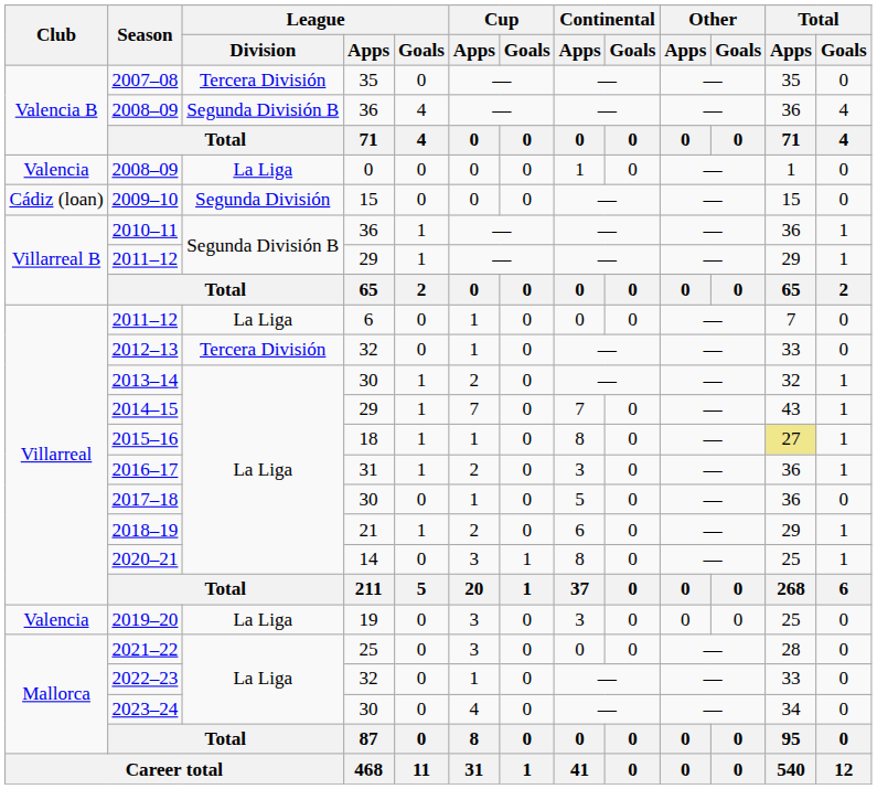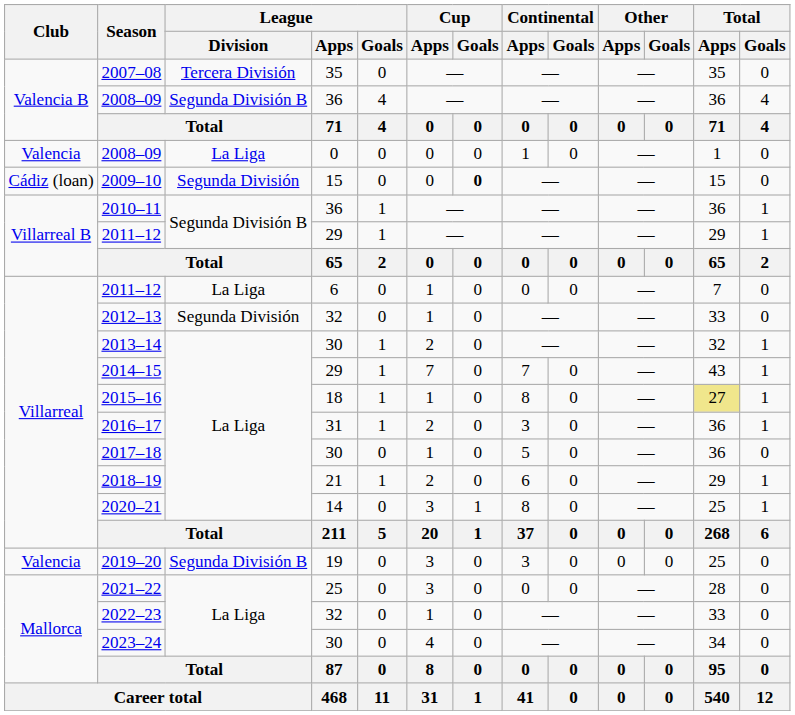 <table class="wikitable" style="text-align:center">
 <tr>
 <th rowspan="2">Club</th>
 <th rowspan="2">Season</th>
 <th colspan="3">League</th>
 <th colspan="2">Cup</th>
 <th colspan="2">Continental</th>
 <th colspan="2">Other</th>
 <th colspan="2">Total</th>
 </tr>
 <tr>
 <th>Division</th>
 <th>Apps</th>
 <th>Goals</th>
 <th>Apps</th>
 <th>Goals</th>
 <th>Apps</th>
 <th>Goals</th>
 <th>Apps</th>
 <th>Goals</th>
 <th>Apps</th>
 <th>Goals</th>
 </tr>
 <tr>
 <td rowspan="3"><a href='#'>Valencia B</a></td>
 <td><a href='#'>2007–08</a></td>
 <td><a href='#'>Tercera División</a></td>
 <td>35</td>
 <td>0</td>
 <td colspan="2">—</td>
 <td colspan="2">—</td>
 <td colspan="2">—</td>
 <td>35</td>
 <td>0</td>
 </tr>
 <tr>
 <td><a href='#'>2008–09</a></td>
 <td><a href='#'>Segunda División B</a></td>
 <td>36</td>
 <td>4</td>
 <td colspan="2">—</td>
 <td colspan="2">—</td>
 <td colspan="2">—</td>
 <td>36</td>
 <td>4</td>
 </tr>
 <tr>
 <th colspan="2">Total</th>
 <th>71</th>
 <th>4</th>
 <th>0</th>
 <th>0</th>
 <th>0</th>
 <th>0</th>
 <th>0</th>
 <th>0</th>
 <th>71</th>
 <th>4</th>
 </tr>
 <tr>
 <td><a href='#'>Valencia</a></td>
 <td><a href='#'>2008–09</a></td>
 <td><a href='#'>La Liga</a></td>
 <td>0</td>
 <td>0</td>
 <td>0</td>
 <td>0</td>
 <td>1</td>
 <td>0</td>
 <td colspan="2">—</td>
 <td>1</td>
 <td>0</td>
 </tr>
 <tr>
 <td><a href='#'>Cádiz</a> (loan)</td>
 <td><a href='#'>2009–10</a></td>
 <td><a href='#'>Segunda División</a></td>
 <td>15</td>
 <td>0</td>
 <td>0</td>
-<td>0</td>
+<td><strong>0</strong></td>
 <td colspan="2">—</td>
 <td colspan="2">—</td>
 <td>15</td>
 <td>0</td>
 </tr>
 <tr>
 <td rowspan="3"><a href='#'>Villarreal B</a></td>
 <td><a href='#'>2010–11</a></td>
 <td rowspan="2">Segunda División B</td>
 <td>36</td>
 <td>1</td>
 <td colspan="2">—</td>
 <td colspan="2">—</td>
 <td colspan="2">—</td>
 <td>36</td>
 <td>1</td>
 </tr>
 <tr>
 <td><a href='#'>2011–12</a></td>
 <td>29</td>
 <td>1</td>
 <td colspan="2">—</td>
 <td colspan="2">—</td>
 <td colspan="2">—</td>
 <td>29</td>
 <td>1</td>
 </tr>
 <tr>
 <th colspan="2">Total</th>
 <th>65</th>
 <th>2</th>
 <th>0</th>
 <th>0</th>
 <th>0</th>
 <th>0</th>
 <th>0</th>
 <th>0</th>
 <th>65</th>
 <th>2</th>
 </tr>
 <tr>
 <td rowspan="10"><a href='#'>Villarreal</a></td>
 <td><a href='#'>2011–12</a></td>
 <td>La Liga</td>
 <td>6</td>
 <td>0</td>
 <td>1</td>
 <td>0</td>
 <td>0</td>
 <td>0</td>
 <td colspan="2">—</td>
 <td>7</td>
 <td>0</td>
 </tr>
 <tr>
 <td><a href='#'>2012–13</a></td>
-<td><a href='#'>Tercera División</a></td>
+<td>Segunda División</td>
 <td>32</td>
 <td>0</td>
 <td>1</td>
 <td>0</td>
 <td colspan="2">—</td>
 <td colspan="2">—</td>
 <td>33</td>
 <td>0</td>
 </tr>
 <tr>
 <td><a href='#'>2013–14</a></td>
 <td rowspan="7">La Liga</td>
 <td>30</td>
 <td>1</td>
 <td>2</td>
 <td>0</td>
 <td colspan="2">—</td>
 <td colspan="2">—</td>
 <td>32</td>
 <td>1</td>
 </tr>
 <tr>
 <td><a href='#'>2014–15</a></td>
 <td>29</td>
 <td>1</td>
 <td>7</td>
 <td>0</td>
 <td>7</td>
 <td>0</td>
 <td colspan="2">—</td>
 <td>43</td>
 <td>1</td>
 </tr>
 <tr>
 <td><a href='#'>2015–16</a></td>
 <td>18</td>
 <td>1</td>
 <td>1</td>
 <td>0</td>
 <td>8</td>
 <td>0</td>
 <td colspan="2">—</td>
 <td style="background: khaki;">27</td>
 <td>1</td>
 </tr>
 <tr>
 <td><a href='#'>2016–17</a></td>
 <td>31</td>
 <td>1</td>
 <td>2</td>
 <td>0</td>
 <td>3</td>
 <td>0</td>
 <td colspan="2">—</td>
 <td>36</td>
 <td>1</td>
 </tr>
 <tr>
 <td><a href='#'>2017–18</a></td>
 <td>30</td>
 <td>0</td>
 <td>1</td>
 <td>0</td>
 <td>5</td>
 <td>0</td>
 <td colspan="2">—</td>
 <td>36</td>
 <td>0</td>
 </tr>
 <tr>
 <td><a href='#'>2018–19</a></td>
 <td>21</td>
 <td>1</td>
 <td>2</td>
 <td>0</td>
 <td>6</td>
 <td>0</td>
 <td colspan="2">—</td>
 <td>29</td>
 <td>1</td>
 </tr>
 <tr>
 <td><a href='#'>2020–21</a></td>
 <td>14</td>
 <td>0</td>
 <td>3</td>
 <td>1</td>
 <td>8</td>
 <td>0</td>
 <td colspan="2">—</td>
 <td>25</td>
 <td>1</td>
 </tr>
 <tr>
 <th colspan="2">Total</th>
 <th>211</th>
 <th>5</th>
 <th>20</th>
 <th>1</th>
 <th>37</th>
 <th>0</th>
 <th>0</th>
 <th>0</th>
 <th>268</th>
 <th>6</th>
 </tr>
 <tr>
 <td><a href='#'>Valencia</a></td>
 <td><a href='#'>2019–20</a></td>
-<td>La Liga</td>
+<td><a href='#'>Segunda División B</a></td>
 <td>19</td>
 <td>0</td>
 <td>3</td>
 <td>0</td>
 <td>3</td>
 <td>0</td>
 <td>0</td>
 <td>0</td>
 <td>25</td>
 <td>0</td>
 </tr>
 <tr>
 <td rowspan="4"><a href='#'>Mallorca</a></td>
 <td><a href='#'>2021–22</a></td>
 <td rowspan="3">La Liga</td>
 <td>25</td>
 <td>0</td>
 <td>3</td>
 <td>0</td>
 <td>0</td>
 <td>0</td>
 <td colspan="2">—</td>
 <td>28</td>
 <td>0</td>
 </tr>
 <tr>
 <td><a href='#'>2022–23</a></td>
 <td>32</td>
 <td>0</td>
 <td>1</td>
 <td>0</td>
 <td colspan="2">—</td>
 <td colspan="2">—</td>
 <td>33</td>
 <td>0</td>
 </tr>
 <tr>
 <td><a href='#'>2023–24</a></td>
 <td>30</td>
 <td>0</td>
 <td>4</td>
 <td>0</td>
 <td colspan="2">—</td>
 <td colspan="2">—</td>
 <td>34</td>
 <td>0</td>
 </tr>
 <tr>
 <th colspan="2">Total</th>
 <th>87</th>
 <th>0</th>
 <th>8</th>
 <th>0</th>
 <th>0</th>
 <th>0</th>
 <th>0</th>
 <th>0</th>
 <th>95</th>
 <th>0</th>
 </tr>
 <tr>
 <th colspan="3">Career total</th>
 <th>468</th>
 <th>11</th>
 <th>31</th>
 <th>1</th>
 <th>41</th>
 <th>0</th>
 <th>0</th>
 <th>0</th>
 <th>540</th>
 <th>12</th>
 </tr>
 </table>
